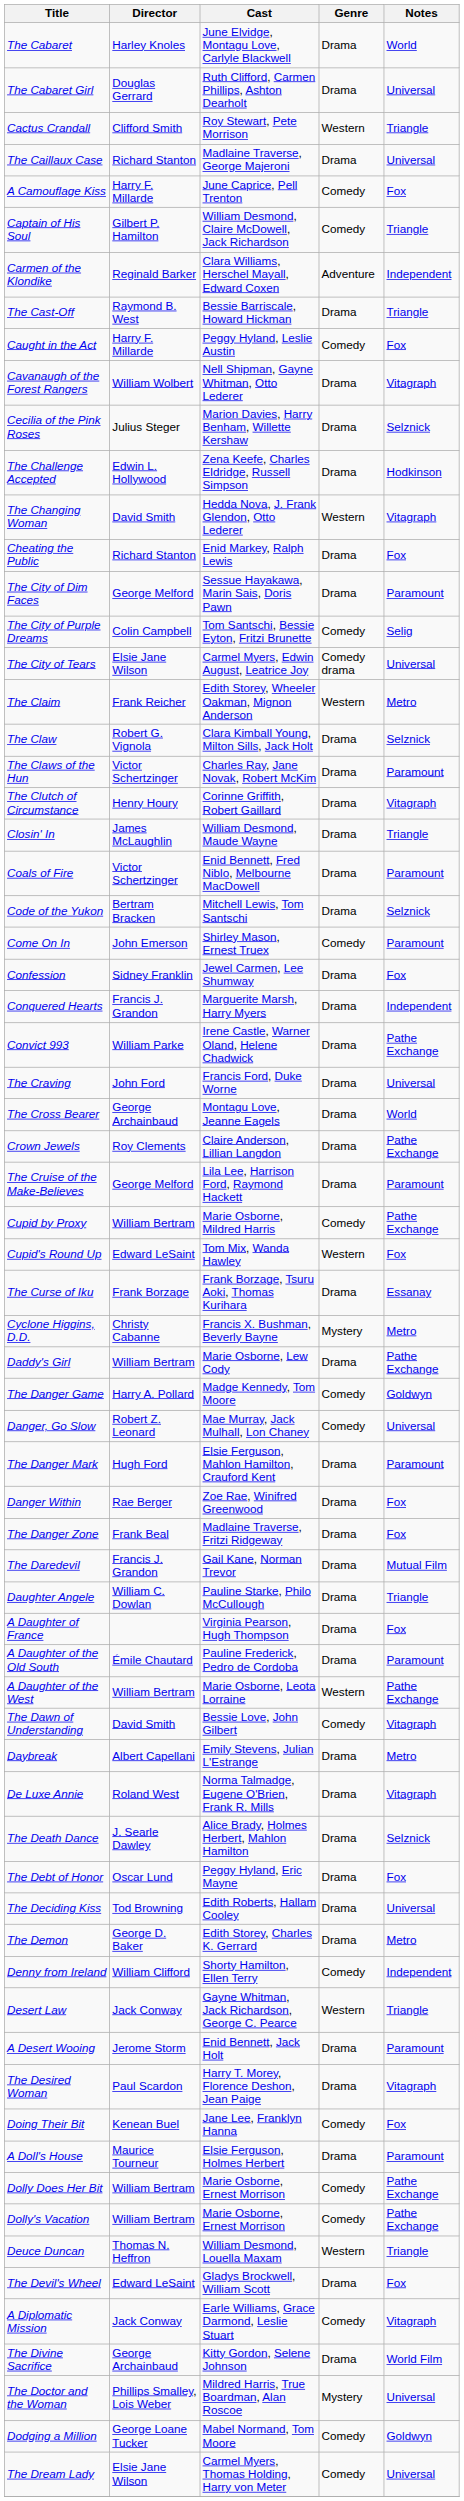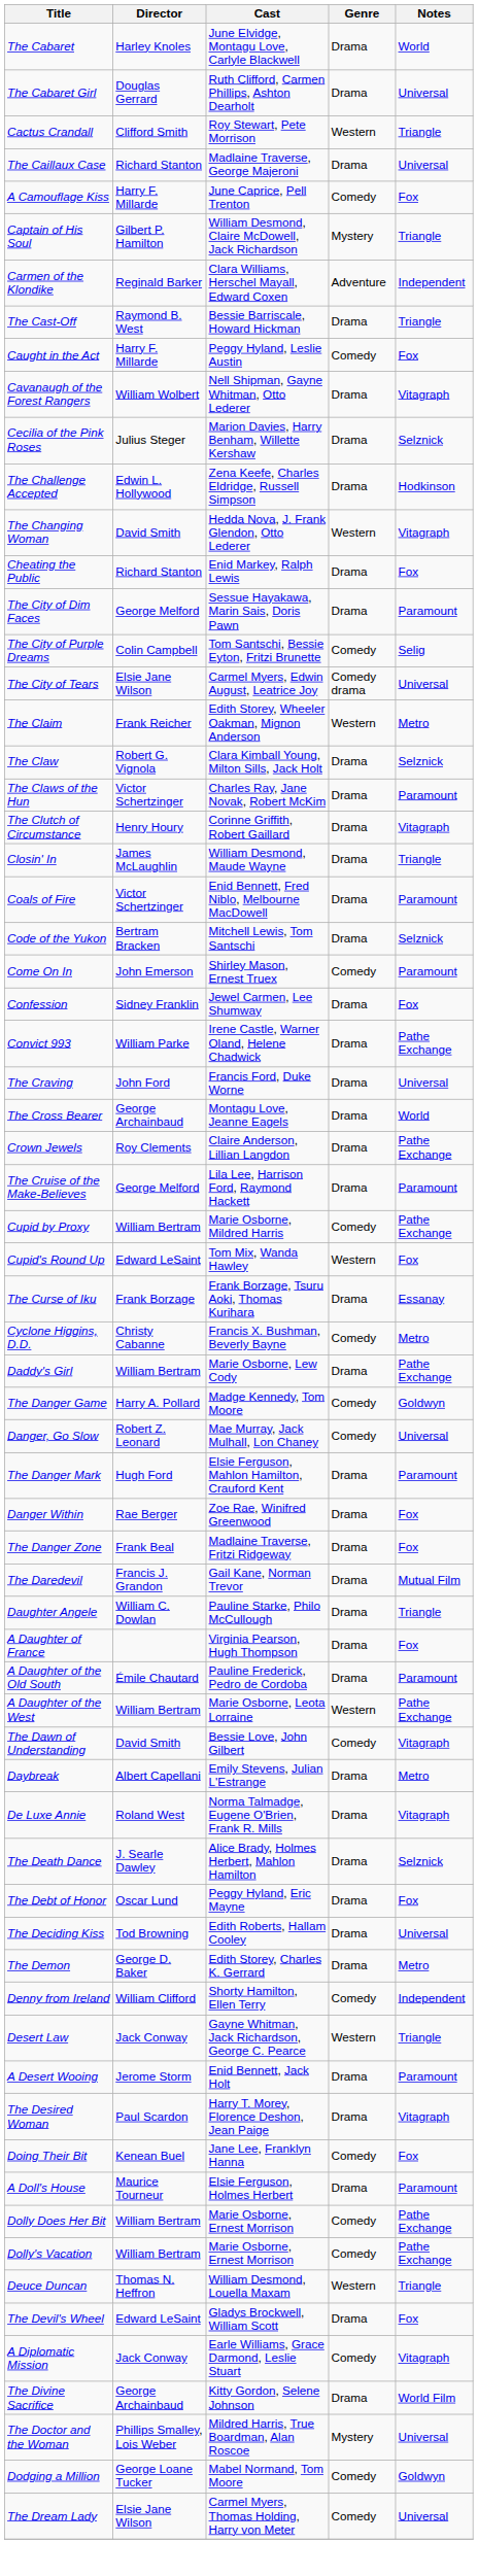 <table class="wikitable" width= "100%">
 <tr>
 <th>Title</th>
 <th>Director</th>
 <th>Cast</th>
 <th>Genre</th>
 <th>Notes</th>
 </tr>
 <tr>
 <td><em><a href='#'>The Cabaret</a></em></td>
 <td><a href='#'>Harley Knoles</a></td>
 <td><a href='#'>June Elvidge</a>, <a href='#'>Montagu Love</a>, <a href='#'>Carlyle Blackwell</a></td>
 <td>Drama</td>
 <td><a href='#'>World</a></td>
 </tr>
 <tr>
 <td><em><a href='#'>The Cabaret Girl</a></em></td>
 <td><a href='#'>Douglas Gerrard</a></td>
 <td><a href='#'>Ruth Clifford</a>, <a href='#'>Carmen Phillips</a>, <a href='#'>Ashton Dearholt</a></td>
 <td>Drama</td>
 <td><a href='#'>Universal</a></td>
 </tr>
 <tr>
 <td><em><a href='#'>Cactus Crandall</a></em></td>
 <td><a href='#'>Clifford Smith</a></td>
 <td><a href='#'>Roy Stewart</a>, <a href='#'>Pete Morrison</a></td>
 <td>Western</td>
 <td><a href='#'>Triangle</a></td>
 </tr>
 <tr>
 <td><em><a href='#'>The Caillaux Case </a></em></td>
 <td><a href='#'>Richard Stanton</a></td>
 <td><a href='#'>Madlaine Traverse</a>, <a href='#'>George Majeroni</a></td>
 <td>Drama</td>
 <td><a href='#'>Universal</a></td>
 </tr>
 <tr>
 <td><em><a href='#'>A Camouflage Kiss </a></em></td>
 <td><a href='#'>Harry F. Millarde</a></td>
 <td><a href='#'>June Caprice</a>, <a href='#'>Pell Trenton</a></td>
 <td>Comedy</td>
 <td><a href='#'>Fox</a></td>
 </tr>
 <tr>
 <td><em><a href='#'>Captain of His Soul </a></em></td>
 <td><a href='#'>Gilbert P. Hamilton</a></td>
 <td><a href='#'>William Desmond</a>, <a href='#'>Claire McDowell</a>, <a href='#'>Jack Richardson</a></td>
-<td>Comedy</td>
+<td>Mystery</td>
 <td><a href='#'>Triangle</a></td>
 </tr>
 <tr>
 <td><em><a href='#'>Carmen of the Klondike </a></em></td>
 <td><a href='#'>Reginald Barker</a></td>
 <td><a href='#'>Clara Williams</a>, <a href='#'>Herschel Mayall</a>, <a href='#'>Edward Coxen</a></td>
 <td>Adventure</td>
 <td><a href='#'>Independent</a></td>
 </tr>
 <tr>
 <td><em><a href='#'>The Cast-Off</a></em></td>
 <td><a href='#'>Raymond B. West</a></td>
 <td><a href='#'>Bessie Barriscale</a>, <a href='#'>Howard Hickman</a></td>
 <td>Drama</td>
 <td><a href='#'>Triangle</a></td>
 </tr>
 <tr>
 <td><em><a href='#'>Caught in the Act</a></em></td>
 <td><a href='#'>Harry F. Millarde</a></td>
 <td><a href='#'>Peggy Hyland</a>, <a href='#'>Leslie Austin</a></td>
 <td>Comedy</td>
 <td><a href='#'>Fox</a></td>
 </tr>
 <tr>
 <td><em><a href='#'>Cavanaugh of the Forest Rangers </a></em></td>
 <td><a href='#'>William Wolbert</a></td>
 <td><a href='#'>Nell Shipman</a>, <a href='#'>Gayne Whitman</a>, <a href='#'>Otto Lederer</a></td>
 <td>Drama</td>
 <td><a href='#'>Vitagraph</a></td>
 </tr>
 <tr>
 <td><em><a href='#'>Cecilia of the Pink Roses</a></em></td>
 <td>Julius Steger</td>
 <td><a href='#'>Marion Davies</a>, <a href='#'>Harry Benham</a>, <a href='#'>Willette Kershaw</a></td>
 <td>Drama</td>
 <td><a href='#'>Selznick</a></td>
 </tr>
 <tr>
 <td><em><a href='#'>The Challenge Accepted</a></em></td>
 <td><a href='#'>Edwin L. Hollywood</a></td>
 <td><a href='#'>Zena Keefe</a>, <a href='#'>Charles Eldridge</a>, <a href='#'>Russell Simpson</a></td>
 <td>Drama</td>
 <td><a href='#'>Hodkinson</a></td>
 </tr>
 <tr>
 <td><em><a href='#'>The Changing Woman</a></em></td>
 <td><a href='#'>David Smith</a></td>
 <td><a href='#'>Hedda Nova</a>, <a href='#'>J. Frank Glendon</a>, <a href='#'>Otto Lederer</a></td>
 <td>Western</td>
 <td><a href='#'>Vitagraph</a></td>
 </tr>
 <tr>
 <td><em><a href='#'>Cheating the Public</a></em></td>
 <td><a href='#'>Richard Stanton</a></td>
 <td><a href='#'>Enid Markey</a>, <a href='#'>Ralph Lewis</a></td>
 <td>Drama</td>
 <td><a href='#'>Fox</a></td>
 </tr>
 <tr>
 <td><em><a href='#'>The City of Dim Faces</a></em></td>
 <td><a href='#'>George Melford</a></td>
 <td><a href='#'>Sessue Hayakawa</a>, <a href='#'>Marin Sais</a>, <a href='#'>Doris Pawn</a></td>
 <td>Drama</td>
 <td><a href='#'>Paramount</a></td>
 </tr>
 <tr>
 <td><em><a href='#'>The City of Purple Dreams</a></em></td>
 <td><a href='#'>Colin Campbell</a></td>
 <td><a href='#'>Tom Santschi</a>, <a href='#'>Bessie Eyton</a>, <a href='#'>Fritzi Brunette</a></td>
 <td>Comedy</td>
 <td><a href='#'>Selig</a></td>
 </tr>
 <tr>
 <td><em><a href='#'>The City of Tears </a></em></td>
 <td><a href='#'>Elsie Jane Wilson</a></td>
 <td><a href='#'>Carmel Myers</a>, <a href='#'>Edwin August</a>, <a href='#'>Leatrice Joy</a></td>
 <td>Comedy drama</td>
 <td><a href='#'>Universal</a></td>
 </tr>
 <tr>
 <td><em><a href='#'>The Claim</a></em></td>
 <td><a href='#'>Frank Reicher</a></td>
 <td><a href='#'>Edith Storey</a>, <a href='#'>Wheeler Oakman</a>, <a href='#'>Mignon Anderson</a></td>
 <td>Western</td>
 <td><a href='#'>Metro</a></td>
 </tr>
 <tr>
 <td><em><a href='#'>The Claw</a></em></td>
 <td><a href='#'>Robert G. Vignola</a></td>
 <td><a href='#'>Clara Kimball Young</a>, <a href='#'>Milton Sills</a>, <a href='#'>Jack Holt</a></td>
 <td>Drama</td>
 <td><a href='#'>Selznick</a></td>
 </tr>
 <tr>
 <td><em><a href='#'>The Claws of the Hun</a></em></td>
 <td><a href='#'>Victor Schertzinger</a></td>
 <td><a href='#'>Charles Ray</a>, <a href='#'>Jane Novak</a>, <a href='#'>Robert McKim</a></td>
 <td>Drama</td>
 <td><a href='#'>Paramount</a></td>
 </tr>
 <tr>
 <td><em><a href='#'>The Clutch of Circumstance </a></em></td>
 <td><a href='#'>Henry Houry</a></td>
 <td><a href='#'>Corinne Griffith</a>, <a href='#'>Robert Gaillard</a></td>
 <td>Drama</td>
 <td><a href='#'>Vitagraph</a></td>
 </tr>
 <tr>
 <td><em><a href='#'>Closin' In </a></em></td>
 <td><a href='#'>James McLaughlin</a></td>
 <td><a href='#'>William Desmond</a>, <a href='#'>Maude Wayne</a></td>
 <td>Drama</td>
 <td><a href='#'>Triangle</a></td>
 </tr>
 <tr>
 <td><em><a href='#'>Coals of Fire</a></em></td>
 <td><a href='#'>Victor Schertzinger</a></td>
 <td><a href='#'>Enid Bennett</a>, <a href='#'>Fred Niblo</a>, <a href='#'>Melbourne MacDowell</a></td>
 <td>Drama</td>
 <td><a href='#'>Paramount</a></td>
 </tr>
 <tr>
 <td><em><a href='#'>Code of the Yukon </a></em></td>
 <td><a href='#'>Bertram Bracken</a></td>
 <td><a href='#'>Mitchell Lewis</a>, <a href='#'>Tom Santschi</a></td>
 <td>Drama</td>
 <td><a href='#'>Selznick</a></td>
 </tr>
 <tr>
 <td><em><a href='#'>Come On In</a></em></td>
 <td><a href='#'>John Emerson</a></td>
 <td><a href='#'>Shirley Mason</a>, <a href='#'>Ernest Truex</a></td>
 <td>Comedy</td>
 <td><a href='#'>Paramount</a></td>
 </tr>
 <tr>
 <td><em><a href='#'>Confession</a></em></td>
 <td><a href='#'>Sidney Franklin</a></td>
 <td><a href='#'>Jewel Carmen</a>, <a href='#'>Lee Shumway</a></td>
 <td>Drama</td>
 <td><a href='#'>Fox</a></td>
 </tr>
 <tr>
-<td><em><a href='#'>Conquered Hearts</a></em></td>
-<td><a href='#'>Francis J. Grandon</a></td>
-<td><a href='#'>Marguerite Marsh</a>, <a href='#'>Harry Myers</a></td>
-<td>Drama</td>
-<td><a href='#'>Independent</a></td>
-</tr>
-<tr>
 <td><em><a href='#'>Convict 993 </a></em></td>
 <td><a href='#'>William Parke</a></td>
 <td><a href='#'>Irene Castle</a>, <a href='#'>Warner Oland</a>, <a href='#'>Helene Chadwick</a></td>
 <td>Drama</td>
 <td><a href='#'>Pathe Exchange</a></td>
 </tr>
 <tr>
 <td><em><a href='#'>The Craving</a></em></td>
 <td><a href='#'>John Ford</a></td>
 <td><a href='#'>Francis Ford</a>, <a href='#'>Duke Worne</a></td>
 <td>Drama</td>
 <td><a href='#'>Universal</a></td>
 </tr>
 <tr>
 <td><em><a href='#'>The Cross Bearer</a></em></td>
 <td><a href='#'>George Archainbaud</a></td>
 <td><a href='#'>Montagu Love</a>, <a href='#'>Jeanne Eagels</a></td>
 <td>Drama</td>
 <td><a href='#'>World</a></td>
 </tr>
 <tr>
 <td><em><a href='#'>Crown Jewels</a></em></td>
 <td><a href='#'>Roy Clements</a></td>
 <td><a href='#'>Claire Anderson</a>, <a href='#'>Lillian Langdon</a></td>
 <td>Drama</td>
 <td><a href='#'>Pathe Exchange</a></td>
 </tr>
 <tr>
 <td><em><a href='#'>The Cruise of the Make-Believes</a></em></td>
 <td><a href='#'>George Melford</a></td>
 <td><a href='#'>Lila Lee</a>, <a href='#'>Harrison Ford</a>, <a href='#'>Raymond Hackett</a></td>
 <td>Drama</td>
 <td><a href='#'>Paramount</a></td>
 </tr>
 <tr>
 <td><em><a href='#'>Cupid by Proxy</a></em></td>
 <td><a href='#'>William Bertram</a></td>
 <td><a href='#'>Marie Osborne</a>, <a href='#'>Mildred Harris</a></td>
 <td>Comedy</td>
 <td><a href='#'>Pathe Exchange</a></td>
 </tr>
 <tr>
 <td><em><a href='#'>Cupid's Round Up</a></em></td>
 <td><a href='#'>Edward LeSaint</a></td>
 <td><a href='#'>Tom Mix</a>, <a href='#'>Wanda Hawley</a></td>
 <td>Western</td>
 <td><a href='#'>Fox</a></td>
 </tr>
 <tr>
 <td><em><a href='#'>The Curse of Iku</a></em></td>
 <td><a href='#'>Frank Borzage</a></td>
 <td><a href='#'>Frank Borzage</a>, <a href='#'>Tsuru Aoki</a>, <a href='#'>Thomas Kurihara</a></td>
 <td>Drama</td>
 <td><a href='#'>Essanay</a></td>
 </tr>
 <tr>
 <td><em><a href='#'>Cyclone Higgins, D.D. </a></em></td>
 <td><a href='#'>Christy Cabanne</a></td>
 <td><a href='#'>Francis X. Bushman</a>, <a href='#'>Beverly Bayne</a></td>
-<td>Mystery</td>
+<td>Comedy</td>
 <td><a href='#'>Metro</a></td>
 </tr>
 <tr>
 <td><em><a href='#'>Daddy's Girl</a></em></td>
 <td><a href='#'>William Bertram</a></td>
 <td><a href='#'>Marie Osborne</a>, <a href='#'>Lew Cody</a></td>
 <td>Drama</td>
 <td><a href='#'>Pathe Exchange</a></td>
 </tr>
 <tr>
 <td><em><a href='#'>The Danger Game</a></em></td>
 <td><a href='#'>Harry A. Pollard</a></td>
 <td><a href='#'>Madge Kennedy</a>, <a href='#'>Tom Moore</a></td>
 <td>Comedy</td>
 <td><a href='#'>Goldwyn</a></td>
 </tr>
 <tr>
 <td><em><a href='#'>Danger, Go Slow</a></em></td>
 <td><a href='#'>Robert Z. Leonard</a></td>
 <td><a href='#'>Mae Murray</a>, <a href='#'>Jack Mulhall</a>, <a href='#'>Lon Chaney</a></td>
 <td>Comedy</td>
 <td><a href='#'>Universal</a></td>
 </tr>
 <tr>
 <td><em><a href='#'>The Danger Mark </a></em></td>
 <td><a href='#'>Hugh Ford</a></td>
 <td><a href='#'>Elsie Ferguson</a>, <a href='#'>Mahlon Hamilton</a>, <a href='#'>Crauford Kent</a></td>
 <td>Drama</td>
 <td><a href='#'>Paramount</a></td>
 </tr>
 <tr>
 <td><em><a href='#'>Danger Within</a></em></td>
 <td><a href='#'>Rae Berger</a></td>
 <td><a href='#'>Zoe Rae</a>, <a href='#'>Winifred Greenwood</a></td>
 <td>Drama</td>
 <td><a href='#'>Fox</a></td>
 </tr>
 <tr>
 <td><em><a href='#'>The Danger Zone</a></em></td>
 <td><a href='#'>Frank Beal</a></td>
 <td><a href='#'>Madlaine Traverse</a>, <a href='#'>Fritzi Ridgeway</a></td>
 <td>Drama</td>
 <td><a href='#'>Fox</a></td>
 </tr>
 <tr>
 <td><em><a href='#'>The Daredevil</a></em></td>
 <td><a href='#'>Francis J. Grandon</a></td>
 <td><a href='#'>Gail Kane</a>, <a href='#'>Norman Trevor</a></td>
 <td>Drama</td>
 <td><a href='#'>Mutual Film</a></td>
 </tr>
 <tr>
 <td><em><a href='#'>Daughter Angele </a></em></td>
 <td><a href='#'>William C. Dowlan</a></td>
 <td><a href='#'>Pauline Starke</a>, <a href='#'>Philo McCullough</a></td>
 <td>Drama</td>
 <td><a href='#'>Triangle</a></td>
 </tr>
 <tr>
 <td><em><a href='#'>A Daughter of France</a></em></td>
 <td></td>
 <td><a href='#'>Virginia Pearson</a>, <a href='#'>Hugh Thompson</a></td>
 <td>Drama</td>
 <td><a href='#'>Fox</a></td>
 </tr>
 <tr>
 <td><em><a href='#'>A Daughter of the Old South</a></em></td>
 <td><a href='#'>Émile Chautard</a></td>
 <td><a href='#'>Pauline Frederick</a>, <a href='#'>Pedro de Cordoba</a></td>
 <td>Drama</td>
 <td><a href='#'>Paramount</a></td>
 </tr>
 <tr>
 <td><em><a href='#'>A Daughter of the West</a></em></td>
 <td><a href='#'>William Bertram</a></td>
 <td><a href='#'>Marie Osborne</a>, <a href='#'>Leota Lorraine</a></td>
 <td>Western</td>
 <td><a href='#'>Pathe Exchange</a></td>
 </tr>
 <tr>
 <td data-sort-value="Dawn of Understanding, The"><em><a href='#'>The Dawn of Understanding</a></em></td>
 <td><a href='#'>David Smith</a></td>
 <td><a href='#'>Bessie Love</a>, <a href='#'>John Gilbert</a></td>
 <td>Comedy</td>
 <td><a href='#'>Vitagraph</a></td>
 </tr>
 <tr>
 <td><em><a href='#'>Daybreak</a></em></td>
 <td><a href='#'>Albert Capellani</a></td>
 <td><a href='#'>Emily Stevens</a>, <a href='#'>Julian L'Estrange</a></td>
 <td>Drama</td>
 <td><a href='#'>Metro</a></td>
 </tr>
 <tr>
 <td><em><a href='#'>De Luxe Annie </a></em></td>
 <td><a href='#'>Roland West</a></td>
 <td><a href='#'>Norma Talmadge</a>, <a href='#'>Eugene O'Brien</a>, <a href='#'>Frank R. Mills</a></td>
 <td>Drama</td>
 <td><a href='#'>Vitagraph</a></td>
 </tr>
 <tr>
 <td><em><a href='#'>The Death Dance</a></em></td>
 <td><a href='#'>J. Searle Dawley</a></td>
 <td><a href='#'>Alice Brady</a>, <a href='#'>Holmes Herbert</a>, <a href='#'>Mahlon Hamilton</a></td>
 <td>Drama</td>
 <td><a href='#'>Selznick</a></td>
 </tr>
 <tr>
 <td><em><a href='#'>The Debt of Honor </a></em></td>
 <td><a href='#'>Oscar Lund</a></td>
 <td><a href='#'>Peggy Hyland</a>, <a href='#'>Eric Mayne</a></td>
 <td>Drama</td>
 <td><a href='#'>Fox</a></td>
 </tr>
 <tr>
 <td><em><a href='#'>The Deciding Kiss</a></em></td>
 <td><a href='#'>Tod Browning</a></td>
 <td><a href='#'>Edith Roberts</a>, <a href='#'>Hallam Cooley</a></td>
 <td>Drama</td>
 <td><a href='#'>Universal</a></td>
 </tr>
 <tr>
 <td><em><a href='#'>The Demon</a></em></td>
 <td><a href='#'>George D. Baker</a></td>
 <td><a href='#'>Edith Storey</a>, <a href='#'>Charles K. Gerrard</a></td>
 <td>Drama</td>
 <td><a href='#'>Metro</a></td>
 </tr>
 <tr>
 <td><em><a href='#'>Denny from Ireland</a></em></td>
 <td><a href='#'>William Clifford</a></td>
 <td><a href='#'>Shorty Hamilton</a>, <a href='#'>Ellen Terry</a></td>
 <td>Comedy</td>
 <td><a href='#'>Independent</a></td>
 </tr>
 <tr>
 <td><em><a href='#'>Desert Law</a></em></td>
 <td><a href='#'>Jack Conway</a></td>
 <td><a href='#'>Gayne Whitman</a>, <a href='#'>Jack Richardson</a>, <a href='#'>George C. Pearce</a></td>
 <td>Western</td>
 <td><a href='#'>Triangle</a></td>
 </tr>
 <tr>
 <td><em><a href='#'>A Desert Wooing </a></em></td>
 <td><a href='#'>Jerome Storm</a></td>
 <td><a href='#'>Enid Bennett</a>, <a href='#'>Jack Holt</a></td>
 <td>Drama</td>
 <td><a href='#'>Paramount</a></td>
 </tr>
 <tr>
 <td><em><a href='#'>The Desired Woman</a></em></td>
 <td><a href='#'>Paul Scardon</a></td>
 <td><a href='#'>Harry T. Morey</a>, <a href='#'>Florence Deshon</a>, <a href='#'>Jean Paige</a></td>
 <td>Drama</td>
 <td><a href='#'>Vitagraph</a></td>
 </tr>
 <tr>
 <td><em><a href='#'>Doing Their Bit</a></em></td>
 <td><a href='#'>Kenean Buel</a></td>
 <td><a href='#'>Jane Lee</a>, <a href='#'>Franklyn Hanna</a></td>
 <td>Comedy</td>
 <td><a href='#'>Fox</a></td>
 </tr>
 <tr>
 <td><em><a href='#'>A Doll's House</a></em></td>
 <td><a href='#'>Maurice Tourneur</a></td>
 <td><a href='#'>Elsie Ferguson</a>, <a href='#'>Holmes Herbert</a></td>
 <td>Drama</td>
 <td><a href='#'>Paramount</a></td>
 </tr>
 <tr>
 <td><em><a href='#'>Dolly Does Her Bit </a></em></td>
 <td><a href='#'>William Bertram</a></td>
 <td><a href='#'>Marie Osborne</a>, <a href='#'>Ernest Morrison</a></td>
 <td>Comedy</td>
 <td><a href='#'>Pathe Exchange</a></td>
 </tr>
 <tr>
 <td><em><a href='#'>Dolly's Vacation </a></em></td>
 <td><a href='#'>William Bertram</a></td>
 <td><a href='#'>Marie Osborne</a>, <a href='#'>Ernest Morrison</a></td>
 <td>Comedy</td>
 <td><a href='#'>Pathe Exchange</a></td>
 </tr>
 <tr>
 <td><em><a href='#'>Deuce Duncan </a></em></td>
 <td><a href='#'>Thomas N. Heffron</a></td>
 <td><a href='#'>William Desmond</a>, <a href='#'>Louella Maxam</a></td>
 <td>Western</td>
 <td><a href='#'>Triangle</a></td>
 </tr>
 <tr>
 <td><em><a href='#'>The Devil's Wheel</a></em></td>
 <td><a href='#'>Edward LeSaint</a></td>
 <td><a href='#'>Gladys Brockwell</a>, <a href='#'>William Scott</a></td>
 <td>Drama</td>
 <td><a href='#'>Fox</a></td>
 </tr>
 <tr>
 <td><em><a href='#'>A Diplomatic Mission </a></em></td>
 <td><a href='#'>Jack Conway</a></td>
 <td><a href='#'>Earle Williams</a>, <a href='#'>Grace Darmond</a>, <a href='#'>Leslie Stuart</a></td>
 <td>Comedy</td>
 <td><a href='#'>Vitagraph</a></td>
 </tr>
 <tr>
 <td><em><a href='#'>The Divine Sacrifice</a></em></td>
 <td><a href='#'>George Archainbaud</a></td>
 <td><a href='#'>Kitty Gordon</a>, <a href='#'>Selene Johnson</a></td>
 <td>Drama</td>
 <td><a href='#'>World Film</a></td>
 </tr>
 <tr>
 <td><em><a href='#'>The Doctor and the Woman</a></em></td>
 <td><a href='#'>Phillips Smalley</a>, <a href='#'>Lois Weber</a></td>
 <td><a href='#'>Mildred Harris</a>, <a href='#'>True Boardman</a>, <a href='#'>Alan Roscoe</a></td>
 <td>Mystery</td>
 <td><a href='#'>Universal</a></td>
 </tr>
 <tr>
 <td><em><a href='#'>Dodging a Million</a></em></td>
 <td><a href='#'>George Loane Tucker</a></td>
 <td><a href='#'>Mabel Normand</a>, <a href='#'>Tom Moore</a></td>
 <td>Comedy</td>
 <td><a href='#'>Goldwyn</a></td>
 </tr>
 <tr>
 <td><em><a href='#'>The Dream Lady </a></em></td>
 <td><a href='#'>Elsie Jane Wilson</a></td>
 <td><a href='#'>Carmel Myers</a>, <a href='#'>Thomas Holding</a>, <a href='#'>Harry von Meter</a></td>
 <td>Comedy</td>
 <td><a href='#'>Universal</a></td>
 </tr>
 <tr>
 </tr>
 </table>
